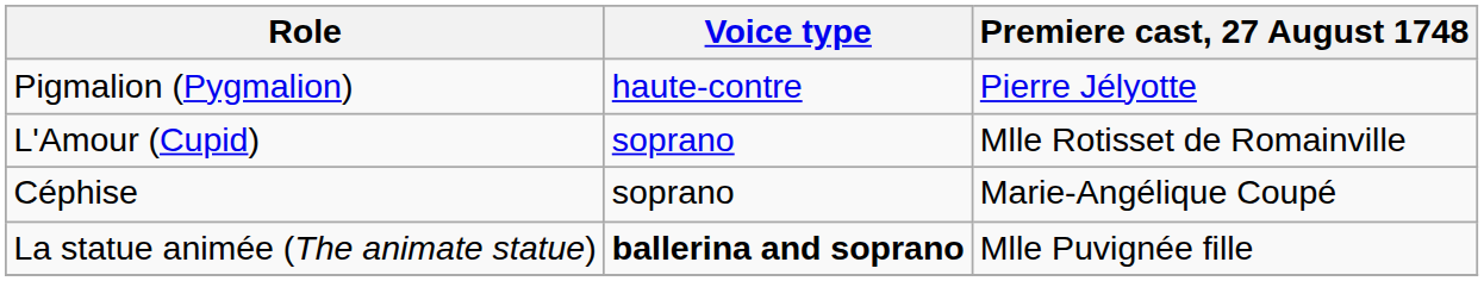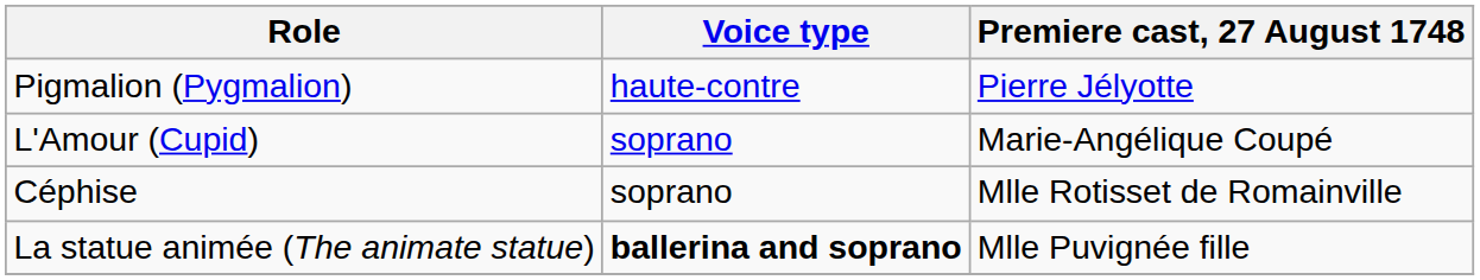 <table class="wikitable">
 <tr>
 <th>Role</th>
 <th><a href='#'>Voice type</a></th>
 <th>Premiere cast, 27 August 1748</th>
 </tr>
 <tr>
 <td>Pigmalion (<a href='#'>Pygmalion</a>)</td>
 <td><a href='#'>haute-contre</a></td>
 <td><a href='#'>Pierre Jélyotte</a></td>
 </tr>
 <tr>
 <td>L'Amour (<a href='#'>Cupid</a>)</td>
 <td><a href='#'>soprano</a></td>
-<td>Mlle Rotisset de Romainville</td>
+<td>Marie-Angélique Coupé</td>
 </tr>
 <tr>
 <td>Céphise</td>
 <td>soprano</td>
-<td>Marie-Angélique Coupé</td>
+<td>Mlle Rotisset de Romainville</td>
 </tr>
 <tr>
 <td>La statue animée (<em>The animate statue</em>)</td>
 <td><strong>ballerina and soprano</strong></td>
 <td>Mlle Puvignée fille</td>
 </tr>
 <tr>
 </tr>
 </table>
